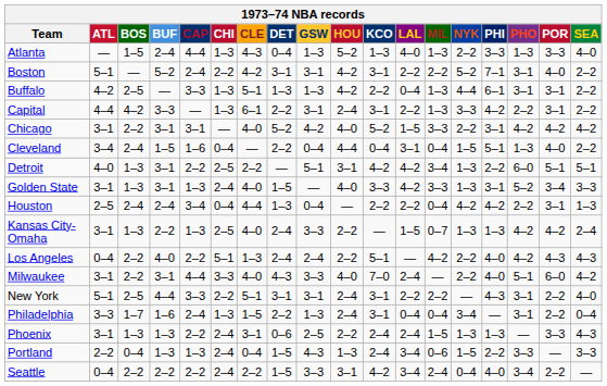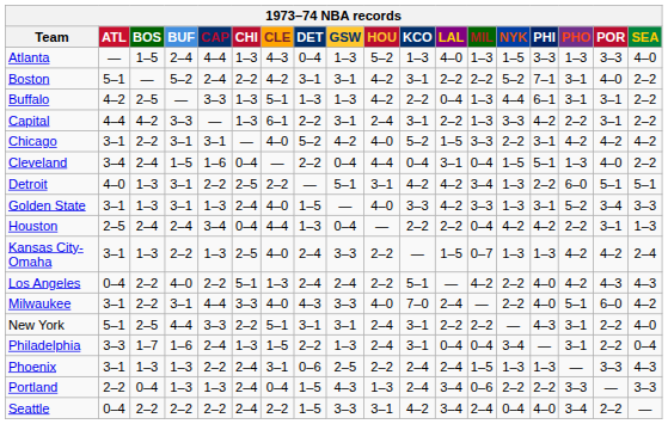 <table class="wikitable" style="font-size:95%; text-align:center;">
 <tr>
 <th colspan=18>1973–74 NBA records</th>
 </tr>
 <tr>
 <th width=100>Team</th>
 <th style="background:#C90F2E;color:#FFFFFF;width=35">ATL</th>
 <th style="background:#006400;color:#FFFFFF;width=35">BOS</th>
 <th style="background:#428FDF;color:#FFFFFF;width=35">BUF</th>
 <th style="background:#012F6D;color:#BA0C2F;width=35">CAP</th>
 <th style="background:#BA0C2F;color:#FFFFFF;width=35">CHI</th>
 <th style="background:#FFA402;color:#77222F;width=35">CLE</th>
 <th style="background:#012F6B;color:#FFFFFF;width=35">DET</th>
 <th style="background:#FFC62C;color:#012F6B;width=35">GSW</th>
 <th style="background:#BA0C2F;color:#FEC72E;width=35">HOU</th>
 <th style="background:#012F6B;color:#FFFFFF;width=35">KCO</th>
 <th style="background:#800080;color:#FFD700;width=35">LAL</th>
 <th style="background:#006400;color:#B22222;width=35">MIL</th>
 <th style="background:#003EA4;color:#E35208;width=35">NYK</th>
 <th style="background:#012268;color:#FFFFFF;width=35">PHI</th>
 <th style="background:#702F8B;color:#FA4417;width=35">PHO</th>
 <th style="background:#BA0C2F;color:#FFFFFF;width=35">POR</th>
 <th style="background:#00843D;color:#FFCD01;width=35">SEA</th>
 </tr>
 <tr>
 <td style="text-align:left;"><a href='#'>Atlanta</a></td>
 <td>—</td>
 <td>1–5</td>
 <td>2–4</td>
 <td>4–4</td>
 <td>1–3</td>
 <td>4–3</td>
 <td>0–4</td>
 <td>1–3</td>
 <td>5–2</td>
 <td>1–3</td>
 <td>4–0</td>
 <td>1–3</td>
-<td>2–2</td>
+<td>1–5</td>
 <td>3–3</td>
 <td>1–3</td>
 <td>3–3</td>
 <td>4–0</td>
 </tr>
 <tr>
 <td style="text-align:left;"><a href='#'>Boston</a></td>
 <td>5–1</td>
 <td>—</td>
 <td>5–2</td>
 <td>2–4</td>
 <td>2–2</td>
 <td>4–2</td>
 <td>3–1</td>
 <td>3–1</td>
 <td>4–2</td>
 <td>3–1</td>
 <td>2–2</td>
 <td>2–2</td>
 <td>5–2</td>
 <td>7–1</td>
 <td>3–1</td>
 <td>4–0</td>
 <td>2–2</td>
 </tr>
 <tr>
 <td style="text-align:left;"><a href='#'>Buffalo</a></td>
 <td>4–2</td>
 <td>2–5</td>
 <td>—</td>
 <td>3–3</td>
 <td>1–3</td>
 <td>5–1</td>
 <td>1–3</td>
 <td>1–3</td>
 <td>4–2</td>
 <td>2–2</td>
 <td>0–4</td>
 <td>1–3</td>
 <td>4–4</td>
 <td>6–1</td>
 <td>3–1</td>
 <td>3–1</td>
 <td>2–2</td>
 </tr>
 <tr>
 <td style="text-align:left;"><a href='#'>Capital</a></td>
 <td>4–4</td>
 <td>4–2</td>
 <td>3–3</td>
 <td>—</td>
 <td>1–3</td>
 <td>6–1</td>
 <td>2–2</td>
 <td>3–1</td>
 <td>2–4</td>
 <td>3–1</td>
 <td>2–2</td>
 <td>1–3</td>
 <td>3–3</td>
 <td>4–2</td>
 <td>2–2</td>
 <td>3–1</td>
 <td>2–2</td>
 </tr>
 <tr>
 <td style="text-align:left;"><a href='#'>Chicago</a></td>
 <td>3–1</td>
 <td>2–2</td>
 <td>3–1</td>
 <td>3–1</td>
 <td>—</td>
 <td>4–0</td>
 <td>5–2</td>
 <td>4–2</td>
 <td>4–0</td>
 <td>5–2</td>
 <td>1–5</td>
 <td>3–3</td>
 <td>2–2</td>
 <td>3–1</td>
 <td>4–2</td>
 <td>4–2</td>
 <td>4–2</td>
 </tr>
 <tr>
 <td style="text-align:left;"><a href='#'>Cleveland</a></td>
 <td>3–4</td>
 <td>2–4</td>
 <td>1–5</td>
 <td>1–6</td>
 <td>0–4</td>
 <td>—</td>
 <td>2–2</td>
 <td>0–4</td>
 <td>4–4</td>
 <td>0–4</td>
 <td>3–1</td>
 <td>0–4</td>
 <td>1–5</td>
 <td>5–1</td>
 <td>1–3</td>
 <td>4–0</td>
 <td>2–2</td>
 </tr>
 <tr>
 <td style="text-align:left;"><a href='#'>Detroit</a></td>
 <td>4–0</td>
 <td>1–3</td>
 <td>3–1</td>
 <td>2–2</td>
 <td>2–5</td>
 <td>2–2</td>
 <td>—</td>
 <td>5–1</td>
 <td>3–1</td>
 <td>4–2</td>
 <td>4–2</td>
 <td>3–4</td>
 <td>1–3</td>
 <td>2–2</td>
 <td>6–0</td>
 <td>5–1</td>
 <td>5–1</td>
 </tr>
 <tr>
 <td style="text-align:left;"><a href='#'>Golden State</a></td>
 <td>3–1</td>
 <td>1–3</td>
 <td>3–1</td>
 <td>1–3</td>
 <td>2–4</td>
 <td>4–0</td>
 <td>1–5</td>
 <td>—</td>
 <td>4–0</td>
 <td>3–3</td>
 <td>4–2</td>
 <td>3–3</td>
 <td>1–3</td>
 <td>3–1</td>
 <td>5–2</td>
 <td>3–4</td>
 <td>3–3</td>
 </tr>
 <tr>
 <td style="text-align:left;"><a href='#'>Houston</a></td>
 <td>2–5</td>
 <td>2–4</td>
 <td>2–4</td>
 <td>3–4</td>
 <td>0–4</td>
 <td>4–4</td>
 <td>1–3</td>
 <td>0–4</td>
 <td>—</td>
 <td>2–2</td>
 <td>2–2</td>
 <td>0–4</td>
 <td>4–2</td>
 <td>4–2</td>
 <td>2–2</td>
 <td>3–1</td>
 <td>1–3</td>
 </tr>
 <tr>
 <td style="text-align:left;"><a href='#'>Kansas City-Omaha</a></td>
 <td>3–1</td>
 <td>1–3</td>
 <td>2–2</td>
 <td>1–3</td>
 <td>2–5</td>
 <td>4–0</td>
 <td>2–4</td>
 <td>3–3</td>
 <td>2–2</td>
 <td>—</td>
 <td>1–5</td>
 <td>0–7</td>
 <td>1–3</td>
 <td>1–3</td>
 <td>4–2</td>
 <td>4–2</td>
 <td>2–4</td>
 </tr>
 <tr>
 <td style="text-align:left;"><a href='#'>Los Angeles</a></td>
 <td>0–4</td>
 <td>2–2</td>
 <td>4–0</td>
 <td>2–2</td>
 <td>5–1</td>
 <td>1–3</td>
 <td>2–4</td>
 <td>2–4</td>
 <td>2–2</td>
 <td>5–1</td>
 <td>—</td>
 <td>4–2</td>
 <td>2–2</td>
 <td>4–0</td>
 <td>4–2</td>
 <td>4–3</td>
 <td>4–3</td>
 </tr>
 <tr>
 <td style="text-align:left;"><a href='#'>Milwaukee</a></td>
 <td>3–1</td>
 <td>2–2</td>
 <td>3–1</td>
 <td>4–4</td>
 <td>3–3</td>
 <td>4–0</td>
 <td>4–3</td>
 <td>3–3</td>
 <td>4–0</td>
 <td>7–0</td>
 <td>2–4</td>
 <td>—</td>
 <td>2–2</td>
 <td>4–0</td>
 <td>5–1</td>
 <td>6–0</td>
 <td>4–2</td>
 </tr>
 <tr>
 <td style="text-align:left;">New York</td>
 <td>5–1</td>
 <td>2–5</td>
 <td>4–4</td>
 <td>3–3</td>
 <td>2–2</td>
 <td>5–1</td>
 <td>3–1</td>
 <td>3–1</td>
 <td>2–4</td>
 <td>3–1</td>
 <td>2–2</td>
 <td>2–2</td>
 <td>—</td>
 <td>4–3</td>
 <td>3–1</td>
 <td>2–2</td>
 <td>4–0</td>
 </tr>
 <tr>
 <td style="text-align:left;"><a href='#'>Philadelphia</a></td>
 <td>3–3</td>
 <td>1–7</td>
 <td>1–6</td>
 <td>2–4</td>
 <td>1–3</td>
 <td>1–5</td>
 <td>2–2</td>
 <td>1–3</td>
 <td>2–4</td>
 <td>3–1</td>
 <td>0–4</td>
 <td>0–4</td>
 <td>3–4</td>
 <td>—</td>
 <td>3–1</td>
 <td>2–2</td>
 <td>0–4</td>
 </tr>
 <tr>
 <td style="text-align:left;"><a href='#'>Phoenix</a></td>
 <td>3–1</td>
 <td>1–3</td>
 <td>1–3</td>
 <td>2–2</td>
 <td>2–4</td>
 <td>3–1</td>
 <td>0–6</td>
 <td>2–5</td>
 <td>2–2</td>
 <td>2–4</td>
 <td>2–4</td>
 <td>1–5</td>
 <td>1–3</td>
 <td>1–3</td>
 <td>—</td>
 <td>3–3</td>
 <td>4–3</td>
 </tr>
 <tr>
 <td style="text-align:left;"><a href='#'>Portland</a></td>
 <td>2–2</td>
 <td>0–4</td>
 <td>1–3</td>
 <td>1–3</td>
 <td>2–4</td>
 <td>0–4</td>
 <td>1–5</td>
 <td>4–3</td>
 <td>1–3</td>
 <td>2–4</td>
 <td>3–4</td>
 <td>0–6</td>
-<td>1–5</td>
+<td>2–2</td>
 <td>2–2</td>
 <td>3–3</td>
 <td>—</td>
 <td>3–3</td>
 </tr>
 <tr>
 <td style="text-align:left;"><a href='#'>Seattle</a></td>
 <td>0–4</td>
 <td>2–2</td>
 <td>2–2</td>
 <td>2–2</td>
 <td>2–4</td>
 <td>2–2</td>
 <td>1–5</td>
 <td>3–3</td>
 <td>3–1</td>
 <td>4–2</td>
 <td>3–4</td>
 <td>2–4</td>
 <td>0–4</td>
 <td>4–0</td>
 <td>3–4</td>
 <td>2–2</td>
 <td>—</td>
 </tr>
 </table>
